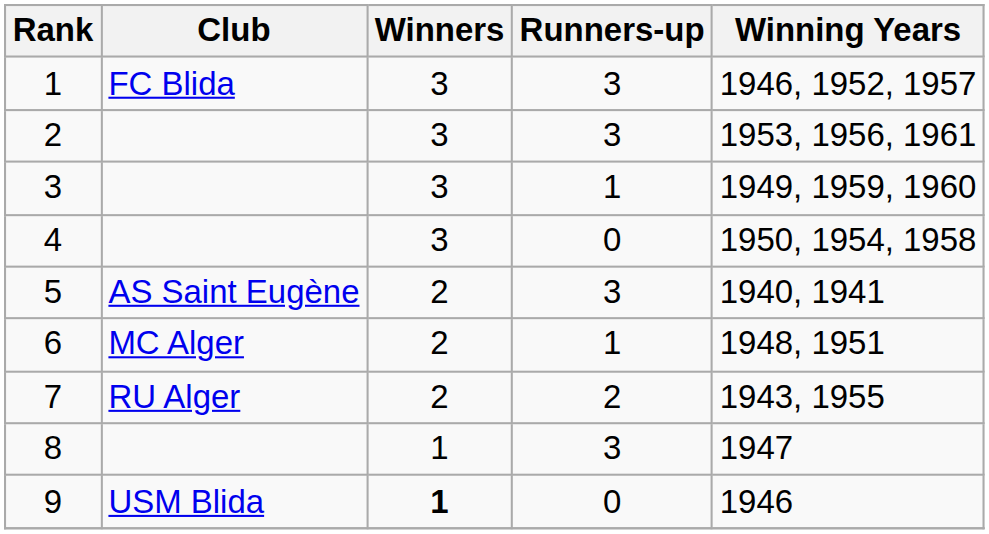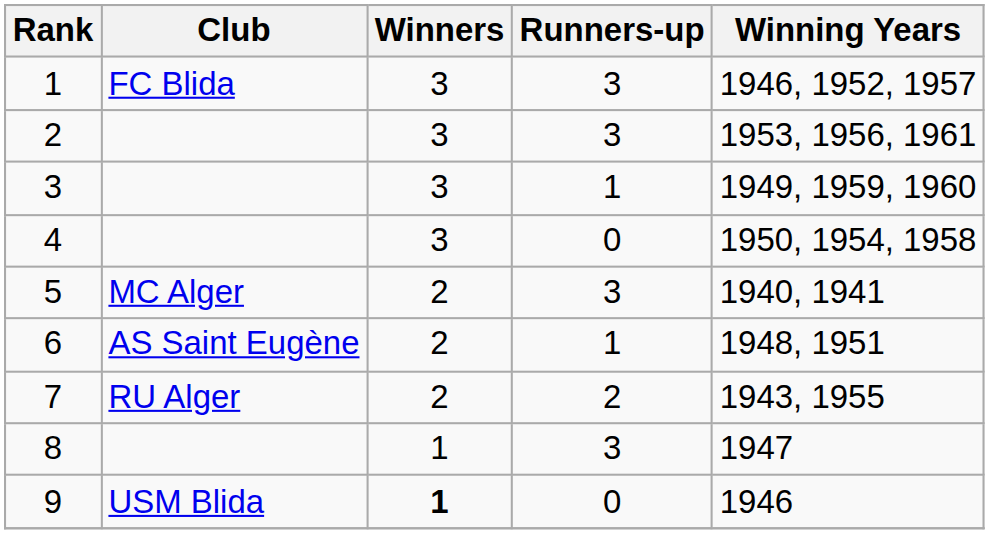 <table class="wikitable">
 <tr>
 <th>Rank</th>
 <th>Club</th>
 <th>Winners</th>
 <th>Runners-up</th>
 <th>Winning Years</th>
 </tr>
 <tr>
 <td align="center">1</td>
 <td><a href='#'>FC Blida</a></td>
 <td align="center">3</td>
 <td align="center">3</td>
 <td>1946, 1952, 1957</td>
 </tr>
 <tr>
 <td align="center">2</td>
 <td></td>
 <td align="center">3</td>
 <td align="center">3</td>
 <td>1953, 1956, 1961</td>
 </tr>
 <tr>
 <td align="center">3</td>
 <td></td>
 <td align="center">3</td>
 <td align="center">1</td>
 <td>1949, 1959, 1960</td>
 </tr>
 <tr>
 <td align="center">4</td>
 <td></td>
 <td align="center">3</td>
 <td align="center">0</td>
 <td>1950, 1954, 1958</td>
 </tr>
 <tr>
 <td align="center">5</td>
-<td><a href='#'>AS Saint Eugène</a></td>
+<td><a href='#'>MC Alger</a></td>
 <td align="center">2</td>
 <td align="center">3</td>
 <td>1940, 1941</td>
 </tr>
 <tr>
 <td align="center">6</td>
-<td><a href='#'>MC Alger</a></td>
+<td><a href='#'>AS Saint Eugène</a></td>
 <td align="center">2</td>
 <td align="center">1</td>
 <td>1948, 1951</td>
 </tr>
 <tr>
 <td align="center">7</td>
 <td><a href='#'>RU Alger</a></td>
 <td align="center">2</td>
 <td align="center">2</td>
 <td>1943, 1955</td>
 </tr>
 <tr>
 <td align="center">8</td>
 <td></td>
 <td align="center">1</td>
 <td align="center">3</td>
 <td>1947</td>
 </tr>
 <tr>
 <td align="center">9</td>
 <td><a href='#'>USM Blida</a></td>
 <td align="center"><strong>1</strong></td>
 <td align="center">0</td>
 <td>1946</td>
 </tr>
 <tr>
 </tr>
 </table>
